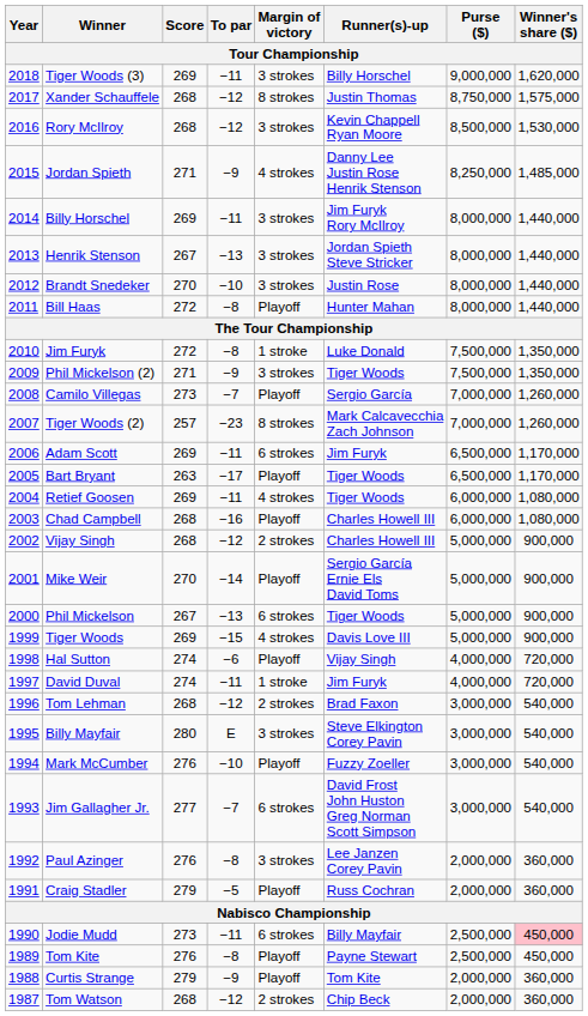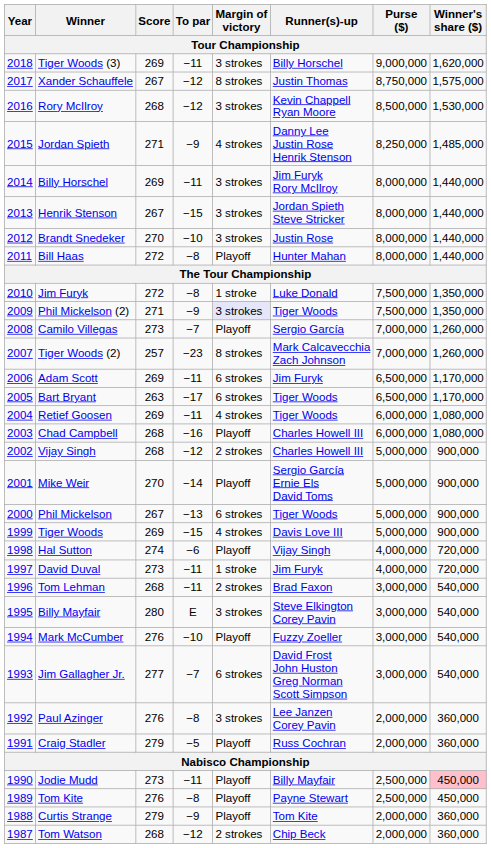 <table class="wikitable" style="font-size:95%">
 <tr>
 <th>Year</th>
 <th>Winner</th>
 <th>Score</th>
 <th>To par</th>
 <th>Margin of<br>victory</th>
 <th>Runner(s)-up</th>
 <th>Purse<br>($)</th>
 <th>Winner's<br>share ($)</th>
 </tr>
 <tr>
 <th colspan=9>Tour Championship</th>
 </tr>
 <tr>
 <td><a href='#'>2018</a></td>
 <td> <a href='#'>Tiger Woods</a> (3)</td>
 <td align=center>269</td>
 <td align=center>−11</td>
 <td>3 strokes</td>
 <td> <a href='#'>Billy Horschel</a></td>
 <td align=center>9,000,000</td>
 <td align=center>1,620,000</td>
 </tr>
 <tr>
 <td><a href='#'>2017</a></td>
 <td> <a href='#'>Xander Schauffele</a></td>
-<td align=center>268</td>
+<td align=center>267</td>
 <td align=center>−12</td>
 <td>8 strokes</td>
 <td> <a href='#'>Justin Thomas</a></td>
 <td align=center>8,750,000</td>
 <td align=center>1,575,000</td>
 </tr>
 <tr>
 <td><a href='#'>2016</a></td>
 <td> <a href='#'>Rory McIlroy</a></td>
 <td align=center>268</td>
 <td align=center>−12</td>
 <td>3 strokes</td>
 <td> <a href='#'>Kevin Chappell</a><br> <a href='#'>Ryan Moore</a></td>
 <td align=center>8,500,000</td>
 <td align=center>1,530,000</td>
 </tr>
 <tr>
 <td><a href='#'>2015</a></td>
 <td> <a href='#'>Jordan Spieth</a></td>
 <td align=center>271</td>
 <td align=center>−9</td>
 <td>4 strokes</td>
 <td> <a href='#'>Danny Lee</a><br> <a href='#'>Justin Rose</a><br> <a href='#'>Henrik Stenson</a></td>
 <td align=center>8,250,000</td>
 <td align=center>1,485,000</td>
 </tr>
 <tr>
 <td><a href='#'>2014</a></td>
 <td> <a href='#'>Billy Horschel</a></td>
 <td align=center>269</td>
 <td align=center>−11</td>
 <td>3 strokes</td>
 <td> <a href='#'>Jim Furyk</a><br> <a href='#'>Rory McIlroy</a></td>
 <td align=center>8,000,000</td>
 <td align=center>1,440,000</td>
 </tr>
 <tr>
 <td><a href='#'>2013</a></td>
 <td> <a href='#'>Henrik Stenson</a></td>
 <td align=center>267</td>
-<td align=center>−13</td>
+<td align=center>−15</td>
 <td>3 strokes</td>
 <td> <a href='#'>Jordan Spieth</a><br> <a href='#'>Steve Stricker</a></td>
 <td align=center>8,000,000</td>
 <td align=center>1,440,000</td>
 </tr>
 <tr>
 <td><a href='#'>2012</a></td>
 <td> <a href='#'>Brandt Snedeker</a></td>
 <td align=center>270</td>
 <td align=center>−10</td>
 <td>3 strokes</td>
 <td> <a href='#'>Justin Rose</a></td>
 <td align=center>8,000,000</td>
 <td align=center>1,440,000</td>
 </tr>
 <tr>
 <td><a href='#'>2011</a></td>
 <td> <a href='#'>Bill Haas</a></td>
 <td align=center>272</td>
 <td align=center>−8</td>
 <td>Playoff</td>
 <td> <a href='#'>Hunter Mahan</a></td>
 <td align=center>8,000,000</td>
 <td align=center>1,440,000</td>
 </tr>
 <tr>
 <th colspan=9>The Tour Championship</th>
 </tr>
 <tr>
 <td><a href='#'>2010</a></td>
 <td> <a href='#'>Jim Furyk</a></td>
 <td align=center>272</td>
 <td align=center>−8</td>
 <td>1 stroke</td>
 <td> <a href='#'>Luke Donald</a></td>
 <td align=center>7,500,000</td>
 <td align=center>1,350,000</td>
 </tr>
 <tr>
 <td><a href='#'>2009</a></td>
 <td> <a href='#'>Phil Mickelson</a> (2)</td>
 <td align=center>271</td>
 <td align=center>−9</td>
-<td>3 strokes</td>
+<td style="background: lavender;">3 strokes</td>
 <td> <a href='#'>Tiger Woods</a></td>
 <td align=center>7,500,000</td>
 <td align=center>1,350,000</td>
 </tr>
 <tr>
 <td><a href='#'>2008</a></td>
 <td> <a href='#'>Camilo Villegas</a></td>
 <td align=center>273</td>
 <td align=center>−7</td>
 <td>Playoff</td>
 <td> <a href='#'>Sergio García</a></td>
 <td align=center>7,000,000</td>
 <td align=center>1,260,000</td>
 </tr>
 <tr>
 <td><a href='#'>2007</a></td>
 <td> <a href='#'>Tiger Woods</a> (2)</td>
 <td align=center>257</td>
 <td align=center>−23</td>
 <td>8 strokes</td>
 <td> <a href='#'>Mark Calcavecchia</a><br> <a href='#'>Zach Johnson</a></td>
 <td align=center>7,000,000</td>
 <td align=center>1,260,000</td>
 </tr>
 <tr>
 <td><a href='#'>2006</a></td>
 <td> <a href='#'>Adam Scott</a></td>
 <td align=center>269</td>
 <td align=center>−11</td>
 <td>6 strokes</td>
 <td> <a href='#'>Jim Furyk</a></td>
 <td align=center>6,500,000</td>
 <td align=center>1,170,000</td>
 </tr>
 <tr>
 <td><a href='#'>2005</a></td>
 <td> <a href='#'>Bart Bryant</a></td>
 <td align=center>263</td>
 <td align=center>−17</td>
-<td>Playoff</td>
+<td>6 strokes</td>
 <td> <a href='#'>Tiger Woods</a></td>
 <td align=center>6,500,000</td>
 <td align=center>1,170,000</td>
 </tr>
 <tr>
 <td><a href='#'>2004</a></td>
 <td> <a href='#'>Retief Goosen</a></td>
 <td align=center>269</td>
 <td align=center>−11</td>
 <td>4 strokes</td>
 <td> <a href='#'>Tiger Woods</a></td>
 <td align=center>6,000,000</td>
 <td align=center>1,080,000</td>
 </tr>
 <tr>
 <td><a href='#'>2003</a></td>
 <td> <a href='#'>Chad Campbell</a></td>
 <td align=center>268</td>
 <td align=center>−16</td>
 <td>Playoff</td>
 <td> <a href='#'>Charles Howell III</a></td>
 <td align=center>6,000,000</td>
 <td align=center>1,080,000</td>
 </tr>
 <tr>
 <td><a href='#'>2002</a></td>
 <td> <a href='#'>Vijay Singh</a></td>
 <td align=center>268</td>
 <td align=center>−12</td>
 <td>2 strokes</td>
 <td> <a href='#'>Charles Howell III</a></td>
 <td align=center>5,000,000</td>
 <td align=center>900,000</td>
 </tr>
 <tr>
 <td><a href='#'>2001</a></td>
 <td> <a href='#'>Mike Weir</a></td>
 <td align=center>270</td>
 <td align=center>−14</td>
 <td>Playoff</td>
 <td> <a href='#'>Sergio García</a><br> <a href='#'>Ernie Els</a><br> <a href='#'>David Toms</a></td>
 <td align=center>5,000,000</td>
 <td align=center>900,000</td>
 </tr>
 <tr>
 <td><a href='#'>2000</a></td>
 <td> <a href='#'>Phil Mickelson</a></td>
 <td align=center>267</td>
 <td align=center>−13</td>
 <td>6 strokes</td>
 <td> <a href='#'>Tiger Woods</a></td>
 <td align=center>5,000,000</td>
 <td align=center>900,000</td>
 </tr>
 <tr>
 <td><a href='#'>1999</a></td>
 <td> <a href='#'>Tiger Woods</a></td>
 <td align=center>269</td>
 <td align=center>−15</td>
 <td>4 strokes</td>
 <td> <a href='#'>Davis Love III</a></td>
 <td align=center>5,000,000</td>
 <td align=center>900,000</td>
 </tr>
 <tr>
 <td><a href='#'>1998</a></td>
 <td> <a href='#'>Hal Sutton</a></td>
 <td align=center>274</td>
 <td align=center>−6</td>
 <td>Playoff</td>
 <td> <a href='#'>Vijay Singh</a></td>
 <td align=center>4,000,000</td>
 <td align=center>720,000</td>
 </tr>
 <tr>
 <td><a href='#'>1997</a></td>
 <td> <a href='#'>David Duval</a></td>
-<td align=center>274</td>
+<td align=center>273</td>
 <td align=center>−11</td>
 <td>1 stroke</td>
 <td> <a href='#'>Jim Furyk</a></td>
 <td align=center>4,000,000</td>
 <td align=center>720,000</td>
 </tr>
 <tr>
 <td><a href='#'>1996</a></td>
 <td> <a href='#'>Tom Lehman</a></td>
 <td align=center>268</td>
-<td align=center>−12</td>
+<td align=center>−11</td>
 <td>2 strokes</td>
 <td> <a href='#'>Brad Faxon</a></td>
 <td align=center>3,000,000</td>
 <td align=center>540,000</td>
 </tr>
 <tr>
 <td><a href='#'>1995</a></td>
 <td> <a href='#'>Billy Mayfair</a></td>
 <td align=center>280</td>
 <td align=center>E</td>
 <td>3 strokes</td>
 <td> <a href='#'>Steve Elkington</a><br> <a href='#'>Corey Pavin</a></td>
 <td align=center>3,000,000</td>
 <td align=center>540,000</td>
 </tr>
 <tr>
 <td><a href='#'>1994</a></td>
 <td> <a href='#'>Mark McCumber</a></td>
 <td align=center>276</td>
 <td align=center>−10</td>
 <td>Playoff</td>
 <td> <a href='#'>Fuzzy Zoeller</a></td>
 <td align=center>3,000,000</td>
 <td align=center>540,000</td>
 </tr>
 <tr>
 <td><a href='#'>1993</a></td>
 <td> <a href='#'>Jim Gallagher Jr.</a></td>
 <td align=center>277</td>
 <td align=center>−7</td>
 <td>6 strokes</td>
 <td> <a href='#'>David Frost</a><br> <a href='#'>John Huston</a><br> <a href='#'>Greg Norman</a><br> <a href='#'>Scott Simpson</a></td>
 <td align=center>3,000,000</td>
 <td align=center>540,000</td>
 </tr>
 <tr>
 <td><a href='#'>1992</a></td>
 <td> <a href='#'>Paul Azinger</a></td>
 <td align=center>276</td>
 <td align=center>−8</td>
 <td>3 strokes</td>
 <td> <a href='#'>Lee Janzen</a><br> <a href='#'>Corey Pavin</a></td>
 <td align=center>2,000,000</td>
 <td align=center>360,000</td>
 </tr>
 <tr>
 <td><a href='#'>1991</a></td>
 <td> <a href='#'>Craig Stadler</a></td>
 <td align=center>279</td>
 <td align=center>−5</td>
 <td>Playoff</td>
 <td> <a href='#'>Russ Cochran</a></td>
 <td align=center>2,000,000</td>
 <td align=center>360,000</td>
 </tr>
 <tr>
 <th colspan=9>Nabisco Championship</th>
 </tr>
 <tr>
 <td><a href='#'>1990</a></td>
 <td> <a href='#'>Jodie Mudd</a></td>
 <td align=center>273</td>
 <td align=center>−11</td>
-<td>6 strokes</td>
+<td>Playoff</td>
 <td> <a href='#'>Billy Mayfair</a></td>
 <td align=center>2,500,000</td>
 <td align=center style="background: pink;">450,000</td>
 </tr>
 <tr>
 <td><a href='#'>1989</a></td>
 <td> <a href='#'>Tom Kite</a></td>
 <td align=center>276</td>
 <td align=center>−8</td>
 <td>Playoff</td>
 <td> <a href='#'>Payne Stewart</a></td>
 <td align=center>2,500,000</td>
 <td align=center>450,000</td>
 </tr>
 <tr>
 <td><a href='#'>1988</a></td>
 <td> <a href='#'>Curtis Strange</a></td>
 <td align=center>279</td>
 <td align=center>−9</td>
 <td>Playoff</td>
 <td> <a href='#'>Tom Kite</a></td>
 <td align=center>2,000,000</td>
 <td align=center>360,000</td>
 </tr>
 <tr>
 <td><a href='#'>1987</a></td>
 <td> <a href='#'>Tom Watson</a></td>
 <td align=center>268</td>
 <td align=center>−12</td>
 <td>2 strokes</td>
 <td> <a href='#'>Chip Beck</a></td>
 <td align=center>2,000,000</td>
 <td align=center>360,000</td>
 </tr>
 </table>
